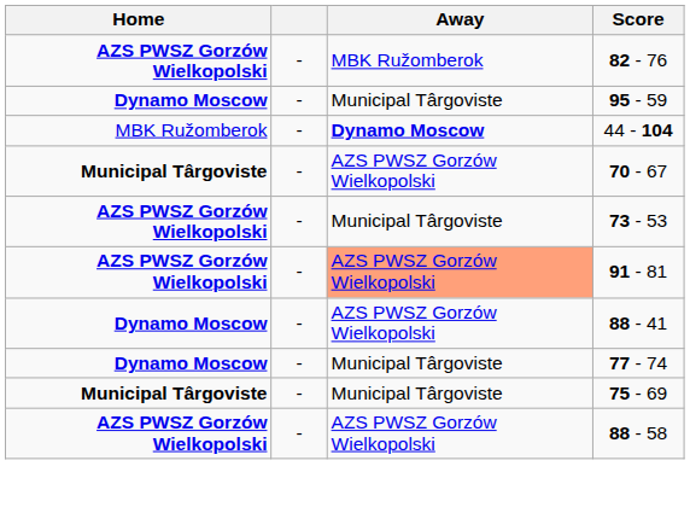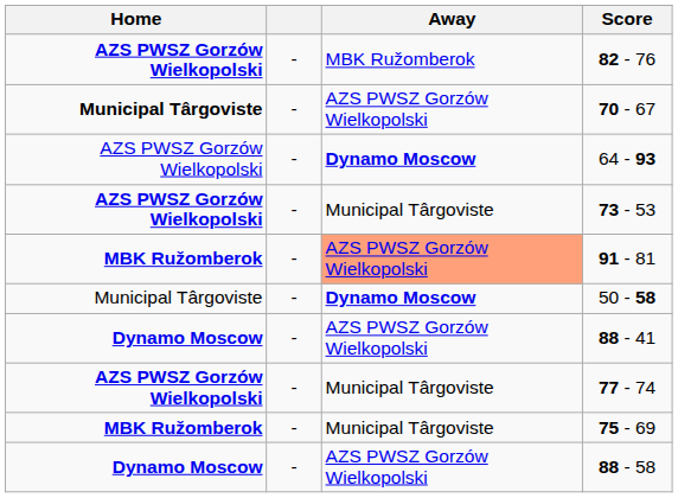 <table class=wikitable style="text-align:center">
 <tr>
 <th width=220>Home</th>
 <th width=40></th>
 <th width=220>Away</th>
 <th width=70>Score</th>
 </tr>
 <tr>
 <td align=right><strong><a href='#'>AZS PWSZ Gorzów Wielkopolski</a></strong> </td>
 <td>-</td>
 <td align=left> <a href='#'>MBK Ružomberok</a></td>
 <td><strong>82</strong> - 76</td>
 </tr>
 <tr>
-<td align=right><strong><a href='#'>Dynamo Moscow</a></strong> </td>
-<td>-</td>
-<td align=left> Municipal Târgoviste</td>
-<td><strong>95</strong> - 59</td>
-</tr>
-<tr>
-<td align=right><a href='#'>MBK Ružomberok</a> </td>
-<td>-</td>
-<td align=left> <strong><a href='#'>Dynamo Moscow</a></strong></td>
-<td>44 - <strong>104</strong></td>
-</tr>
-<tr>
 <td align=right><strong>Municipal Târgoviste</strong> </td>
 <td>-</td>
 <td align=left> <a href='#'>AZS PWSZ Gorzów Wielkopolski</a></td>
 <td><strong>70</strong> - 67</td>
+</tr>
+<tr>
+<td align=right><a href='#'>AZS PWSZ Gorzów Wielkopolski</a> </td>
+<td>-</td>
+<td align=left> <strong><a href='#'>Dynamo Moscow</a></strong></td>
+<td>64 - <strong>93</strong></td>
 </tr>
 <tr>
 <td align=right><strong><a href='#'>AZS PWSZ Gorzów Wielkopolski</a></strong> </td>
 <td>-</td>
 <td align=left> Municipal Târgoviste</td>
 <td><strong>73</strong> - 53</td>
 </tr>
 <tr>
-<td align=right><strong><a href='#'>AZS PWSZ Gorzów Wielkopolski</a></strong> </td>
+<td align=right><strong><a href='#'>MBK Ružomberok</a></strong> </td>
 <td>-</td>
 <td align=left style="background: lightsalmon;"> <a href='#'>AZS PWSZ Gorzów Wielkopolski</a></td>
 <td><strong>91</strong> - 81</td>
+</tr>
+<tr>
+<td align=right>Municipal Târgoviste </td>
+<td>-</td>
+<td align=left> <strong><a href='#'>Dynamo Moscow</a></strong></td>
+<td>50 - <strong>58</strong></td>
 </tr>
 <tr>
 <td align=right><strong><a href='#'>Dynamo Moscow</a></strong> </td>
 <td>-</td>
 <td align=left> <a href='#'>AZS PWSZ Gorzów Wielkopolski</a></td>
 <td><strong>88</strong> - 41</td>
 </tr>
 <tr>
-<td align=right><strong><a href='#'>Dynamo Moscow</a></strong> </td>
+<td align=right><strong><a href='#'>AZS PWSZ Gorzów Wielkopolski</a></strong> </td>
 <td>-</td>
 <td align=left> Municipal Târgoviste</td>
 <td><strong>77</strong> - 74</td>
 </tr>
 <tr>
-<td align=right><strong>Municipal Târgoviste</strong> </td>
+<td align=right><strong><a href='#'>MBK Ružomberok</a></strong> </td>
 <td>-</td>
 <td align=left> Municipal Târgoviste</td>
 <td><strong>75</strong> - 69</td>
 </tr>
 <tr>
-<td align=right><strong><a href='#'>AZS PWSZ Gorzów Wielkopolski</a></strong> </td>
+<td align=right><strong><a href='#'>Dynamo Moscow</a></strong> </td>
 <td>-</td>
 <td align=left> <a href='#'>AZS PWSZ Gorzów Wielkopolski</a></td>
 <td><strong>88</strong> - 58</td>
 </tr>
 </table>
